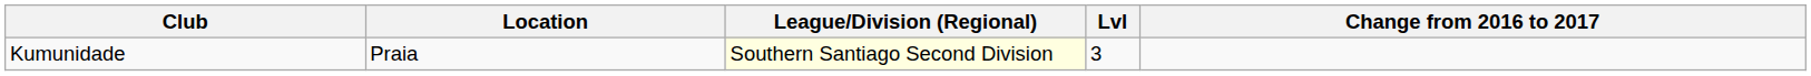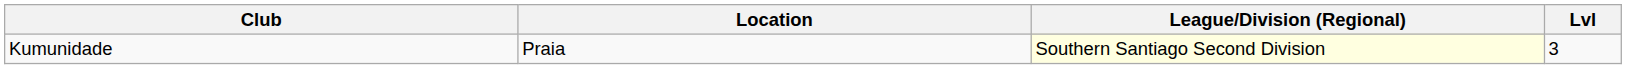 <table class="wikitable sortable" width=100% style="font-size:90%">
 <tr>
 <th width=20%>Club</th>
 <th width=20%>Location</th>
 <th width=20%>League/Division (Regional)</th>
 <th width=3%>Lvl</th>
-<th width=37%>Change from 2016 to 2017</th>
 </tr>
 <tr>
 <td>Kumunidade</td>
 <td>Praia</td>
 <td style="background: lightyellow;">Southern Santiago Second Division</td>
 <td>3</td>
-<td></td>
 </tr>
 </table>
